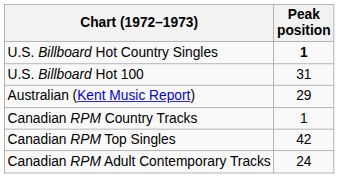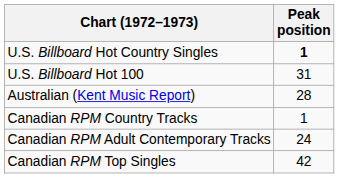 <table class="wikitable sortable">
 <tr>
 <th align="left">Chart (1972–1973)</th>
 <th align="center">Peak<br>position</th>
 </tr>
 <tr i>
 <td align="left">U.S. <em>Billboard</em> Hot Country Singles</td>
 <td align="center"><strong>1</strong></td>
 </tr>
 <tr>
 <td align="left">U.S. <em>Billboard</em> Hot 100</td>
 <td align="center">31</td>
 </tr>
 <tr>
 <td align="left">Australian (<a href='#'>Kent Music Report</a>)</td>
-<td align="center">29</td>
+<td align="center">28</td>
 </tr>
 <tr>
 <td align="left">Canadian <em>RPM</em> Country Tracks</td>
 <td align="center">1</td>
 </tr>
 <tr>
+<td align="left">Canadian <em>RPM</em> Adult Contemporary  Tracks</td>
+<td align="center">24</td>
+</tr>
+<tr>
 <td align="left">Canadian <em>RPM</em> Top Singles</td>
 <td align="center">42</td>
 </tr>
-<tr>
-<td align="left">Canadian <em>RPM</em> Adult Contemporary  Tracks</td>
-<td align="center">24</td>
-</tr>
 </table>
